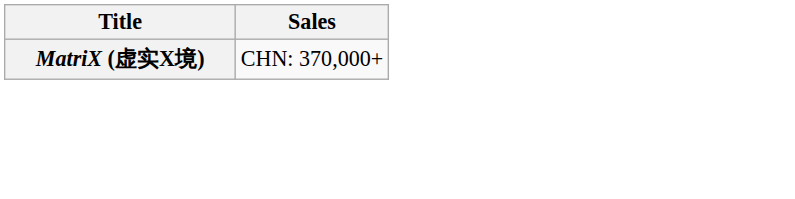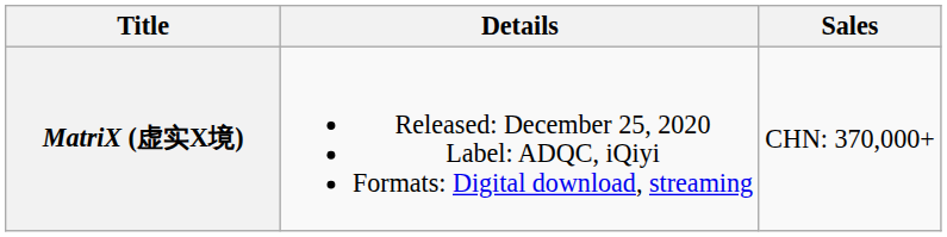 <table class="wikitable plainrowheaders" style="text-align:center;">
 <tr>
 <th scope="col" style="width:10em;">Title</th>
+<th scope="col">Details</th>
 <th scope="col">Sales</th>
 </tr>
 <tr>
 <th scope="row"><em>MatriX</em> (虚实X境)</th>
+<td><br><ul><li>Released: December 25, 2020</li><li>Label: ADQC, iQiyi</li><li>Formats: <a href='#'>Digital download</a>, <a href='#'>streaming</a></li></ul></td>
 <td>CHN: 370,000+</td>
 </tr>
 </table>
